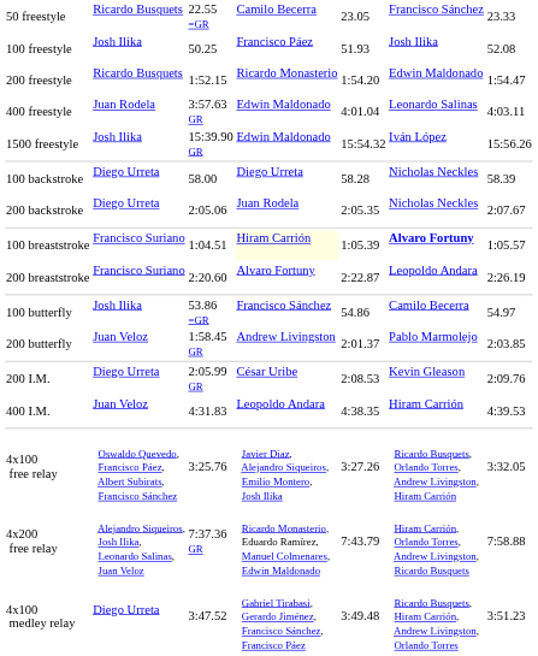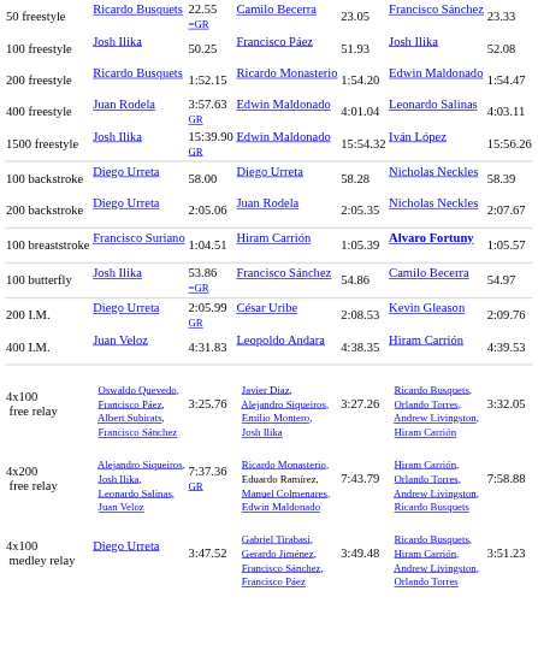 <table>
 <tr>
 <td>50 freestyle</td>
 <td><a href='#'>Ricardo Busquets</a> <small><br>   </small></td>
 <td>22.55 <small><br> <a href='#'>=GR</a> </small></td>
 <td><a href='#'>Camilo Becerra</a> <small><br>   </small></td>
 <td>23.05</td>
 <td><a href='#'>Francisco Sánchez</a> <small><br>   </small></td>
 <td>23.33</td>
 </tr>
 <tr>
 <td>100 freestyle</td>
 <td><a href='#'>Josh Ilika</a> <small><br>   </small></td>
 <td>50.25</td>
 <td><a href='#'>Francisco Páez</a> <small><br>   </small></td>
 <td>51.93</td>
 <td><a href='#'>Josh Ilika</a> <small><br>   </small></td>
 <td>52.08</td>
 </tr>
 <tr>
 <td>200 freestyle</td>
 <td><a href='#'>Ricardo Busquets</a> <small><br>   </small></td>
 <td>1:52.15</td>
 <td><a href='#'>Ricardo Monasterio</a> <small><br>   </small></td>
 <td>1:54.20</td>
 <td><a href='#'>Edwin Maldonado</a> <small><br>   </small></td>
 <td>1:54.47</td>
 </tr>
 <tr>
 <td>400 freestyle</td>
 <td><a href='#'>Juan Rodela</a> <small><br>   </small></td>
 <td>3:57.63 <small><br> <a href='#'>GR</a> </small></td>
 <td><a href='#'>Edwin Maldonado</a> <small><br>   </small></td>
 <td>4:01.04</td>
 <td><a href='#'>Leonardo Salinas</a> <small><br>   </small></td>
 <td>4:03.11</td>
 </tr>
 <tr>
 <td>1500 freestyle</td>
 <td><a href='#'>Josh Ilika</a> <small><br>   </small></td>
 <td>15:39.90 <small><br> <a href='#'>GR</a> </small></td>
 <td><a href='#'>Edwin Maldonado</a> <small><br>   </small></td>
 <td>15:54.32</td>
 <td><a href='#'>Iván López</a> <small><br>   </small></td>
 <td>15:56.26</td>
 </tr>
 <tr bgcolor=#DDDDDD>
 <td colspan=7></td>
 </tr>
 <tr>
 <td>100 backstroke</td>
 <td><a href='#'>Diego Urreta</a> <small><br>   </small></td>
 <td>58.00</td>
 <td><a href='#'>Diego Urreta</a> <small><br>   </small></td>
 <td>58.28</td>
 <td><a href='#'>Nicholas Neckles</a> <small><br>   </small></td>
 <td>58.39</td>
 </tr>
 <tr>
 <td>200 backstroke</td>
 <td><a href='#'>Diego Urreta</a> <small><br>   </small></td>
 <td>2:05.06</td>
 <td><a href='#'>Juan Rodela</a> <small><br>   </small></td>
 <td>2:05.35</td>
 <td><a href='#'>Nicholas Neckles</a> <small><br>   </small></td>
 <td>2:07.67</td>
 </tr>
 <tr bgcolor=#DDDDDD>
 <td colspan=7></td>
 </tr>
 <tr>
 <td>100 breaststroke</td>
 <td><a href='#'>Francisco Suriano</a> <small><br>   </small></td>
 <td>1:04.51</td>
-<td style="background: lightyellow;"><a href='#'>Hiram Carrión</a> <small><br>   </small></td>
+<td><a href='#'>Hiram Carrión</a> <small><br>   </small></td>
 <td>1:05.39</td>
 <td><strong><a href='#'>Alvaro Fortuny</a> <small><br>   </small></strong></td>
 <td>1:05.57</td>
-</tr>
-<tr>
-<td>200 breaststroke</td>
-<td><a href='#'>Francisco Suriano</a> <small><br>   </small></td>
-<td>2:20.60</td>
-<td><a href='#'>Alvaro Fortuny</a> <small><br>   </small></td>
-<td>2:22.87</td>
-<td><a href='#'>Leopoldo Andara</a> <small><br>   </small></td>
-<td>2:26.19</td>
 </tr>
 <tr bgcolor=#DDDDDD>
 <td colspan=7></td>
 </tr>
 <tr>
 <td>100 butterfly</td>
 <td><a href='#'>Josh Ilika</a> <small><br>   </small></td>
 <td>53.86 <small><br> <a href='#'>=GR</a> </small></td>
 <td><a href='#'>Francisco Sánchez</a> <small><br>   </small></td>
 <td>54.86</td>
 <td><a href='#'>Camilo Becerra</a> <small><br>   </small></td>
 <td>54.97</td>
-</tr>
-<tr>
-<td>200 butterfly</td>
-<td><a href='#'>Juan Veloz</a> <small><br>   </small></td>
-<td>1:58.45 <small><br> <a href='#'>GR</a> </small></td>
-<td><a href='#'>Andrew Livingston</a> <small><br>   </small></td>
-<td>2:01.37</td>
-<td><a href='#'>Pablo Marmolejo</a> <small><br>   </small></td>
-<td>2:03.85</td>
 </tr>
 <tr bgcolor=#DDDDDD>
 <td colspan=7></td>
 </tr>
 <tr>
 <td>200 I.M.</td>
 <td><a href='#'>Diego Urreta</a> <small><br>   </small></td>
 <td>2:05.99 <small><br> <a href='#'>GR</a> </small></td>
 <td><a href='#'>César Uribe</a> <small><br>   </small></td>
 <td>2:08.53</td>
 <td><a href='#'>Kevin Gleason</a> <small><br>   </small></td>
 <td>2:09.76</td>
 </tr>
 <tr>
 <td>400 I.M.</td>
 <td><a href='#'>Juan Veloz</a> <small><br>   </small></td>
 <td>4:31.83</td>
 <td><a href='#'>Leopoldo Andara</a> <small><br>   </small></td>
 <td>4:38.35</td>
 <td><a href='#'>Hiram Carrión</a> <small><br>   </small></td>
 <td>4:39.53</td>
 </tr>
 <tr bgcolor=#DDDDDD>
 <td colspan=7></td>
 </tr>
 <tr>
 <td>4x100 <br> free relay</td>
 <td> <small><br>  <a href='#'>Oswaldo Quevedo</a>, <br>  <a href='#'>Francisco Páez</a>, <br>  <a href='#'>Albert Subirats</a>, <br>  <a href='#'>Francisco Sánchez</a> </small></td>
 <td>3:25.76</td>
 <td> <small><br>  <a href='#'>Javier Diaz</a>, <br>  <a href='#'>Alejandro Siqueiros</a>, <br>  <a href='#'>Emilio Montero</a>, <br>  <a href='#'>Josh Ilika</a> </small></td>
 <td>3:27.26</td>
 <td> <small><br>  <a href='#'>Ricardo Busquets</a>, <br>  <a href='#'>Orlando Torres</a>, <br>  <a href='#'>Andrew Livingston</a>, <br>  <a href='#'>Hiram Carrión</a> </small></td>
 <td>3:32.05</td>
 </tr>
 <tr>
 <td>4x200  <br> free relay</td>
 <td> <small><br>  <a href='#'>Alejandro Siqueiros</a>, <br>  <a href='#'>Josh Ilika</a>, <br>  <a href='#'>Leonardo Salinas</a>, <br>  <a href='#'>Juan Veloz</a> </small></td>
 <td>7:37.36 <small><br> <a href='#'>GR</a> </small></td>
 <td> <small><br>  <a href='#'>Ricardo Monasterio</a>, <br>  Eduardo Ramírez, <br>  <a href='#'>Manuel Colmenares</a>, <br>  <a href='#'>Edwin Maldonado</a> </small></td>
 <td>7:43.79</td>
 <td> <small><br>  <a href='#'>Hiram Carrión</a>, <br>  <a href='#'>Orlando Torres</a>, <br>  <a href='#'>Andrew Livingston</a>, <br>  <a href='#'>Ricardo Busquets</a> </small></td>
 <td>7:58.88</td>
 </tr>
 <tr>
 <td>4x100 <br> medley relay</td>
 <td><a href='#'>Diego Urreta</a> <small><br>   </small></td>
 <td>3:47.52</td>
 <td> <small><br>  <a href='#'>Gabriel Tirabasi</a>, <br>  <a href='#'>Gerardo Jiménez</a>, <br>  <a href='#'>Francisco Sánchez</a>, <br>  <a href='#'>Francisco Páez</a> </small></td>
 <td>3:49.48</td>
 <td> <small><br>  <a href='#'>Ricardo Busquets</a>, <br>  <a href='#'>Hiram Carrión</a>, <br>  <a href='#'>Andrew Livingston</a>, <br>  <a href='#'>Orlando Torres</a> </small></td>
 <td>3:51.23</td>
 </tr>
 <tr>
 </tr>
 </table>
